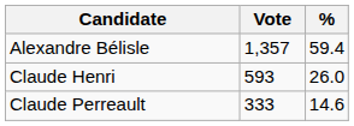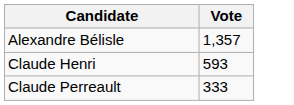 <table class="wikitable">
 <tr>
 <th bgcolor="#DDDDFF" width="200px">Candidate</th>
 <th bgcolor="#DDDDFF" width="50px">Vote</th>
-<th bgcolor="#DDDDFF" width="30px">%</th>
 </tr>
 <tr>
 <td>Alexandre Bélisle</td>
 <td>1,357</td>
-<td>59.4</td>
 </tr>
 <tr>
 <td>Claude Henri</td>
 <td>593</td>
-<td>26.0</td>
 </tr>
 <tr>
 <td>Claude Perreault</td>
 <td>333</td>
-<td>14.6</td>
 </tr>
 </table>
